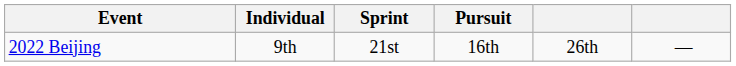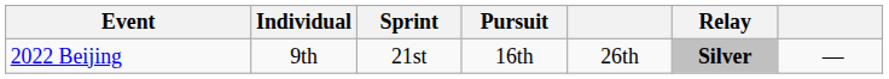 <table class="wikitable" style="text-align: center;">
 <tr>
 <th width="28%">Event</th>
 <th width="12%">Individual</th>
 <th width="12%">Sprint</th>
 <th width="12%">Pursuit</th>
 <th width="12%"></th>
+<th width="12%">Relay</th>
 <th width="12%"></th>
 </tr>
 <tr>
 <td align=left> <a href='#'>2022 Beijing</a></td>
 <td>9th</td>
 <td>21st</td>
 <td>16th</td>
 <td>26th</td>
+<td style="background:silver;"><strong>Silver</strong></td>
 <td> —</td>
 </tr>
 </table>
